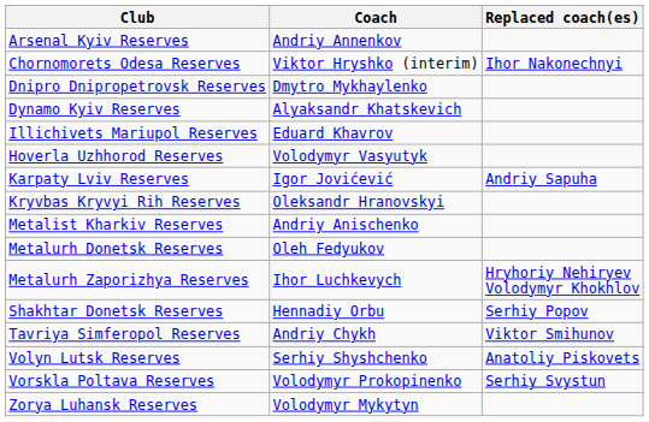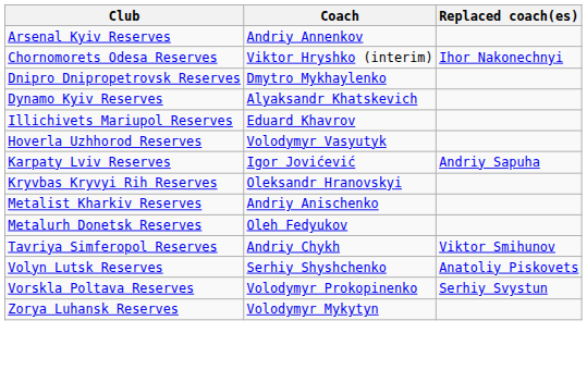 <table class="wikitable">
 <tr>
 <th width>Club</th>
 <th width>Coach</th>
 <th width>Replaced coach(es)</th>
 </tr>
 <tr>
 <td><a href='#'>Arsenal Kyiv Reserves</a></td>
 <td> <a href='#'>Andriy Annenkov</a></td>
 <td></td>
 </tr>
 <tr>
 <td><a href='#'>Chornomorets Odesa Reserves</a></td>
 <td> <a href='#'>Viktor Hryshko</a> (interim)</td>
 <td> <a href='#'>Ihor Nakonechnyi</a></td>
 </tr>
 <tr>
 <td><a href='#'>Dnipro Dnipropetrovsk Reserves</a></td>
 <td> <a href='#'>Dmytro Mykhaylenko</a></td>
 <td></td>
 </tr>
 <tr>
 <td><a href='#'>Dynamo Kyiv Reserves</a></td>
 <td> <a href='#'>Alyaksandr Khatskevich</a></td>
 <td></td>
 </tr>
 <tr>
 <td><a href='#'>Illichivets Mariupol Reserves</a></td>
 <td> <a href='#'>Eduard Khavrov</a></td>
 <td></td>
 </tr>
 <tr>
 <td><a href='#'>Hoverla Uzhhorod Reserves</a></td>
 <td> <a href='#'>Volodymyr Vasyutyk</a></td>
 <td></td>
 </tr>
 <tr>
 <td><a href='#'>Karpaty Lviv Reserves</a></td>
 <td> <a href='#'>Igor Jovićević</a></td>
 <td> <a href='#'>Andriy Sapuha</a></td>
 </tr>
 <tr>
 <td><a href='#'>Kryvbas Kryvyi Rih Reserves</a></td>
 <td> <a href='#'>Oleksandr Hranovskyi</a></td>
 <td></td>
 </tr>
 <tr>
 <td><a href='#'>Metalist Kharkiv Reserves</a></td>
 <td> <a href='#'>Andriy Anischenko</a></td>
 <td></td>
 </tr>
 <tr>
 <td><a href='#'>Metalurh Donetsk Reserves</a></td>
 <td> <a href='#'>Oleh Fedyukov</a></td>
 <td></td>
 </tr>
 <tr>
-<td><a href='#'>Metalurh Zaporizhya Reserves</a></td>
-<td> <a href='#'>Ihor Luchkevych</a></td>
-<td> <a href='#'>Hryhoriy Nehiryev</a><br> <a href='#'>Volodymyr Khokhlov</a></td>
-</tr>
-<tr>
-<td><a href='#'>Shakhtar Donetsk Reserves</a></td>
-<td> <a href='#'>Hennadiy Orbu</a></td>
-<td> <a href='#'>Serhiy Popov</a></td>
-</tr>
-<tr>
 <td><a href='#'>Tavriya Simferopol Reserves</a></td>
 <td> <a href='#'>Andriy Chykh</a></td>
 <td> <a href='#'>Viktor Smihunov</a></td>
 </tr>
 <tr>
 <td><a href='#'>Volyn Lutsk Reserves</a></td>
 <td> <a href='#'>Serhiy Shyshchenko</a></td>
 <td> <a href='#'>Anatoliy Piskovets</a></td>
 </tr>
 <tr>
 <td><a href='#'>Vorskla Poltava Reserves</a></td>
 <td> <a href='#'>Volodymyr Prokopinenko</a></td>
 <td> <a href='#'>Serhiy Svystun</a></td>
 </tr>
 <tr>
 <td><a href='#'>Zorya Luhansk Reserves</a></td>
 <td> <a href='#'>Volodymyr Mykytyn</a></td>
 <td></td>
 </tr>
 </table>
